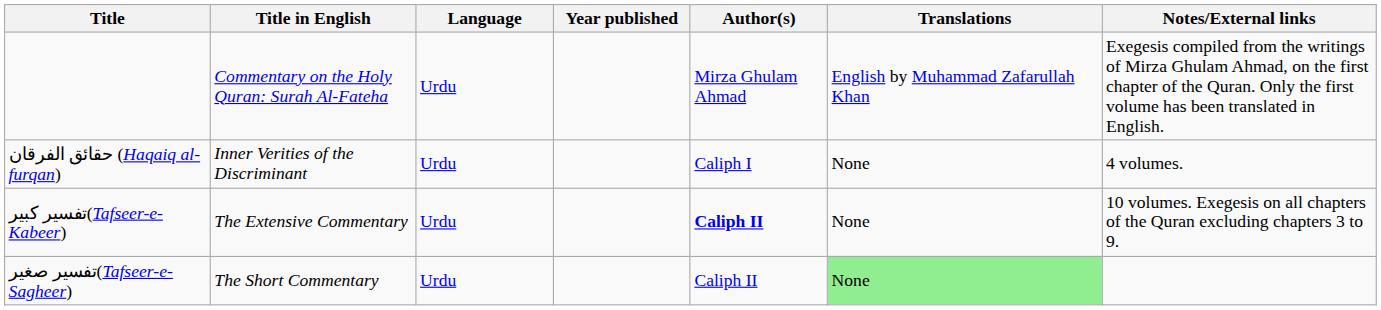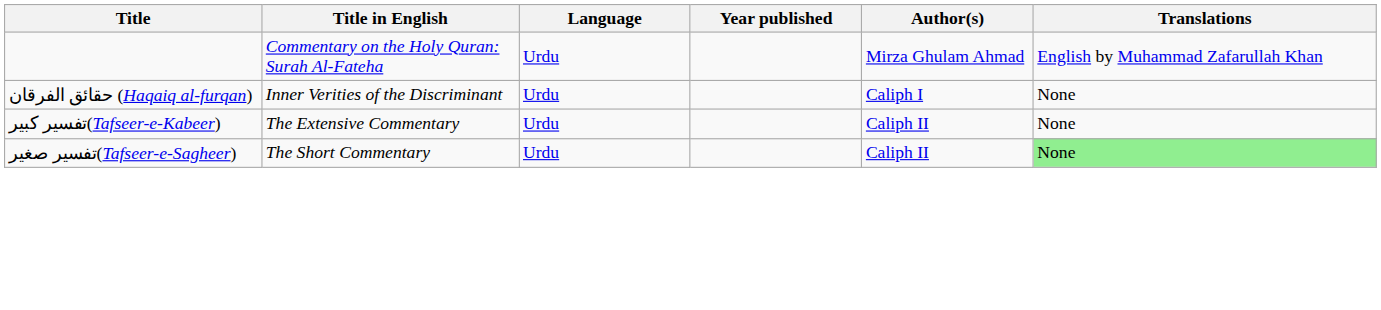 <table class="wikitable sortable">
 <tr>
 <th width="15%">Title</th>
 <th width="15%">Title in English</th>
 <th width="10%">Language</th>
 <th width="10%">Year published</th>
 <th width="10%">Author(s)</th>
 <th width="20%">Translations</th>
-<th width="30%">Notes/External links</th>
 </tr>
 <tr>
 <td></td>
 <td><em><a href='#'>Commentary on the Holy Quran: Surah Al-Fateha</a></em></td>
 <td><a href='#'>Urdu</a></td>
 <td></td>
 <td><a href='#'>Mirza Ghulam Ahmad</a></td>
 <td><a href='#'>English</a> by <a href='#'>Muhammad Zafarullah Khan</a></td>
-<td>Exegesis compiled from the writings of Mirza Ghulam Ahmad, on the first chapter of the Quran. Only the first volume has been translated in English. </td>
 </tr>
 <tr>
 <td>حقائق الفرقان (<em><a href='#'>Haqaiq al-furqan</a></em>)</td>
 <td><em>Inner Verities of the Discriminant</em></td>
 <td><a href='#'>Urdu</a></td>
 <td></td>
 <td><a href='#'>Caliph I</a></td>
 <td>None</td>
-<td>4 volumes. </td>
 </tr>
 <tr>
 <td>تفسير کبير(<em><a href='#'>Tafseer-e-Kabeer</a></em>)</td>
 <td><em>The Extensive Commentary</em></td>
 <td><a href='#'>Urdu</a></td>
 <td></td>
-<td><strong><a href='#'>Caliph II</a></strong></td>
+<td><a href='#'>Caliph II</a></td>
 <td>None</td>
-<td>10 volumes. Exegesis on all chapters of the Quran excluding chapters 3 to 9.</td>
 </tr>
 <tr>
 <td>تفسیر صغیر(<em><a href='#'>Tafseer-e-Sagheer</a></em>)</td>
 <td><em>The Short Commentary</em></td>
 <td><a href='#'>Urdu</a></td>
 <td></td>
 <td><a href='#'>Caliph II</a></td>
 <td style="background: lightgreen;">None</td>
-<td></td>
 </tr>
 </table>
